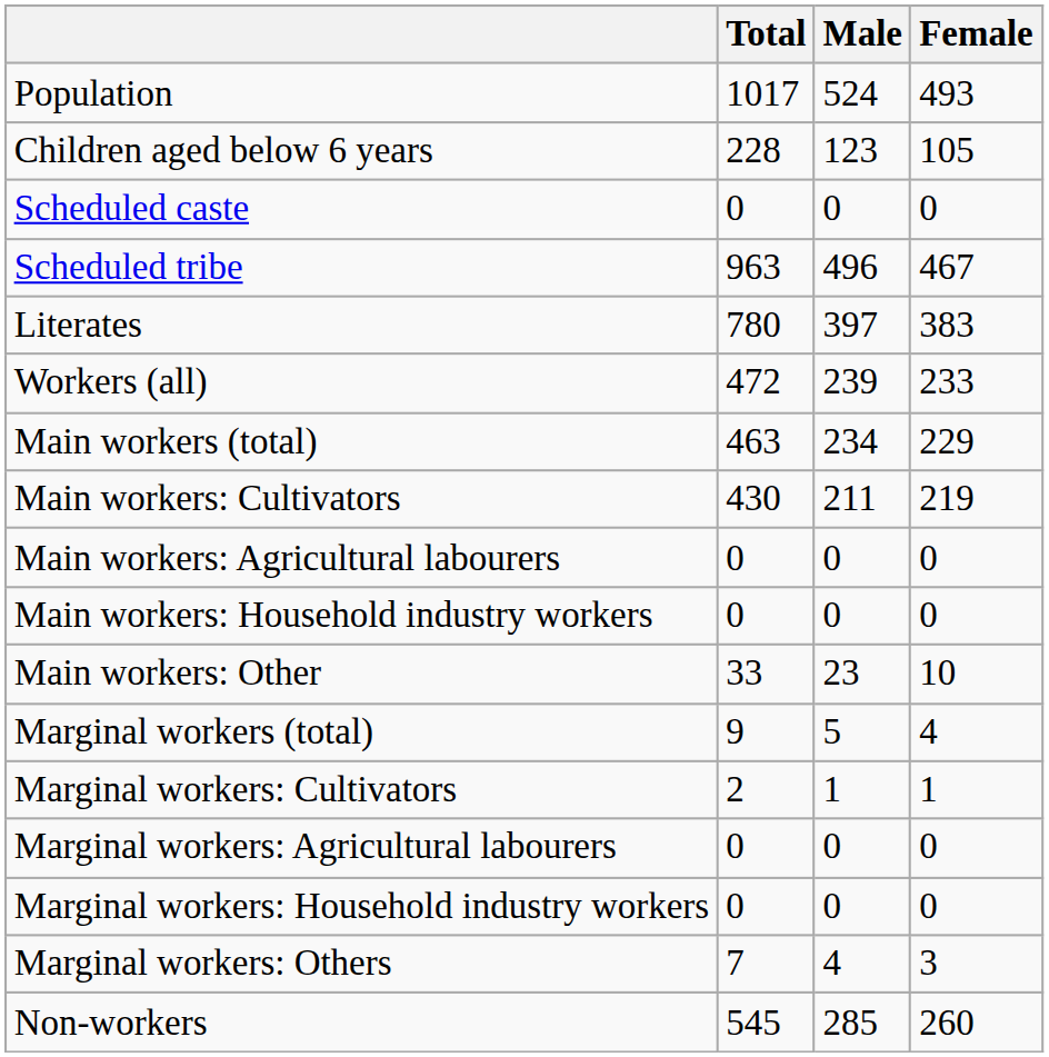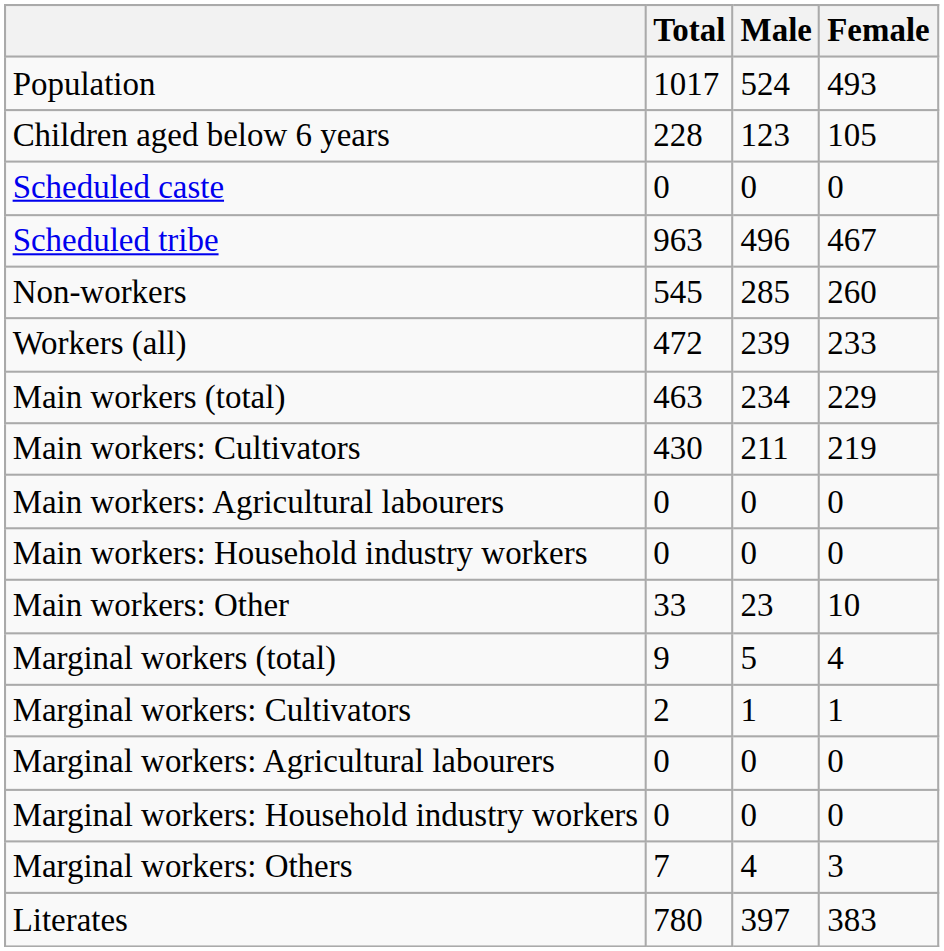 <table class="wikitable sortable">
 <tr>
 <th></th>
 <th>Total</th>
 <th>Male</th>
 <th>Female</th>
 </tr>
 <tr>
 <td>Population</td>
 <td>1017</td>
 <td>524</td>
 <td>493</td>
 </tr>
 <tr>
 <td>Children aged below 6 years</td>
 <td>228</td>
 <td>123</td>
 <td>105</td>
 </tr>
 <tr>
 <td><a href='#'>Scheduled caste</a></td>
 <td>0</td>
 <td>0</td>
 <td>0</td>
 </tr>
 <tr>
 <td><a href='#'>Scheduled tribe</a></td>
 <td>963</td>
 <td>496</td>
 <td>467</td>
 </tr>
 <tr>
-<td>Literates</td>
-<td>780</td>
-<td>397</td>
-<td>383</td>
+<td>Non-workers</td>
+<td>545</td>
+<td>285</td>
+<td>260</td>
 </tr>
 <tr>
 <td>Workers (all)</td>
 <td>472</td>
 <td>239</td>
 <td>233</td>
 </tr>
 <tr>
 <td>Main workers (total)</td>
 <td>463</td>
 <td>234</td>
 <td>229</td>
 </tr>
 <tr>
 <td>Main workers: Cultivators</td>
 <td>430</td>
 <td>211</td>
 <td>219</td>
 </tr>
 <tr>
 <td>Main workers: Agricultural labourers</td>
 <td>0</td>
 <td>0</td>
 <td>0</td>
 </tr>
 <tr>
 <td>Main workers: Household industry workers</td>
 <td>0</td>
 <td>0</td>
 <td>0</td>
 </tr>
 <tr>
 <td>Main workers: Other</td>
 <td>33</td>
 <td>23</td>
 <td>10</td>
 </tr>
 <tr>
 <td>Marginal workers (total)</td>
 <td>9</td>
 <td>5</td>
 <td>4</td>
 </tr>
 <tr>
 <td>Marginal workers: Cultivators</td>
 <td>2</td>
 <td>1</td>
 <td>1</td>
 </tr>
 <tr>
 <td>Marginal workers: Agricultural labourers</td>
 <td>0</td>
 <td>0</td>
 <td>0</td>
 </tr>
 <tr>
 <td>Marginal workers: Household industry workers</td>
 <td>0</td>
 <td>0</td>
 <td>0</td>
 </tr>
 <tr>
 <td>Marginal workers: Others</td>
 <td>7</td>
 <td>4</td>
 <td>3</td>
 </tr>
 <tr>
-<td>Non-workers</td>
-<td>545</td>
-<td>285</td>
-<td>260</td>
+<td>Literates</td>
+<td>780</td>
+<td>397</td>
+<td>383</td>
 </tr>
 </table>
